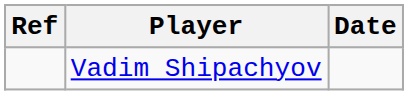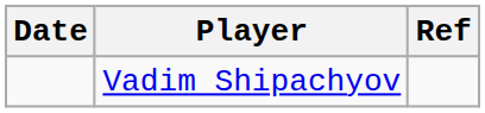 <table class="wikitable">
 <tr style="background:#ddd; text-align:center;">
+<th>Date</th>
+<th>Player</th>
 <th>Ref</th>
-<th>Player</th>
-<th>Date</th>
 </tr>
 <tr>
 <td></td>
 <td><a href='#'>Vadim Shipachyov</a></td>
 <td></td>
 </tr>
 </table>
